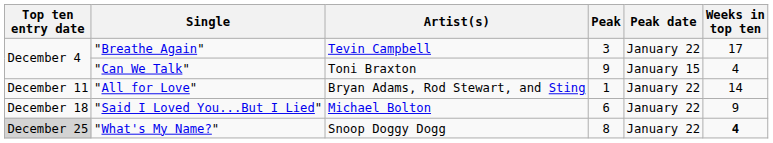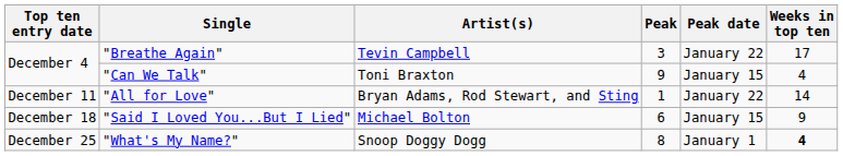 <table class="wikitable sortable">
 <tr>
 <th>Top ten<br>entry date</th>
 <th>Single</th>
 <th>Artist(s)</th>
 <th data-sort-type="number">Peak</th>
 <th>Peak date</th>
 <th data-sort-type="number">Weeks in<br>top ten</th>
 </tr>
 <tr>
 <td rowspan="2">December 4</td>
 <td>"<a href='#'>Breathe Again</a>"</td>
 <td><a href='#'>Tevin Campbell</a></td>
 <td align=center>3</td>
 <td>January 22</td>
 <td align=center>17</td>
 </tr>
 <tr>
 <td>"<a href='#'>Can We Talk</a>"</td>
 <td>Toni Braxton</td>
 <td align=center>9</td>
 <td>January 15</td>
 <td align=center>4</td>
 </tr>
 <tr>
 <td>December 11</td>
 <td>"<a href='#'>All for Love</a>"</td>
 <td>Bryan Adams, Rod Stewart, and <a href='#'>Sting</a></td>
 <td align=center>1</td>
 <td>January 22</td>
 <td align=center>14</td>
 </tr>
 <tr>
 <td>December 18</td>
 <td>"<a href='#'>Said I Loved You...But I Lied</a>"</td>
 <td><a href='#'>Michael Bolton</a></td>
 <td align=center>6</td>
-<td>January 22</td>
+<td>January 15</td>
 <td align=center>9</td>
 </tr>
 <tr>
-<td style="background: lightgrey;">December 25</td>
+<td>December 25</td>
 <td>"<a href='#'>What's My Name?</a>"</td>
 <td>Snoop Doggy Dogg</td>
 <td align=center>8</td>
-<td>January 22</td>
+<td>January 1</td>
 <td align=center><strong>4</strong></td>
 </tr>
 </table>
